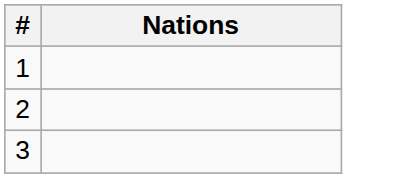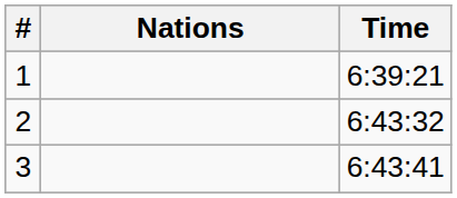 <table class="wikitable" style="text-align:center;">
 <tr>
 <th width=8%>#</th>
 <th width=67%>Nations</th>
+<th width=25%>Time</th>
 </tr>
 <tr>
 <td>1</td>
 <td align="left"></td>
+<td>6:39:21</td>
 </tr>
 <tr>
 <td>2</td>
 <td align="left"></td>
+<td>6:43:32</td>
 </tr>
 <tr>
 <td>3</td>
 <td align="left"></td>
+<td>6:43:41</td>
 </tr>
 </table>
